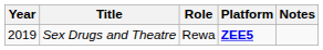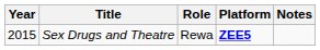 <table class="wikitable">
 <tr>
 <th>Year</th>
 <th>Title</th>
 <th>Role</th>
 <th>Platform</th>
 <th>Notes</th>
 </tr>
 <tr>
-<td>2019</td>
+<td>2015</td>
 <td><em>Sex Drugs and Theatre</em></td>
 <td>Rewa</td>
 <td><strong><a href='#'>ZEE5</a></strong></td>
 <td></td>
 </tr>
 </table>
